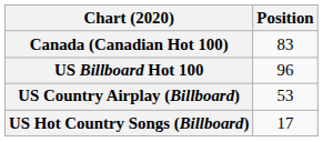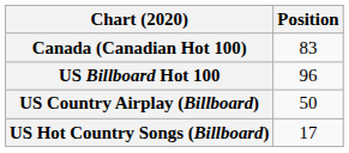 <table class="wikitable sortable plainrowheaders" style="text-align:center">
 <tr>
 <th scope="col">Chart (2020)</th>
 <th scope="col">Position</th>
 </tr>
 <tr>
 <th scope="row">Canada (Canadian Hot 100)</th>
 <td>83</td>
 </tr>
 <tr>
 <th scope="row">US <em>Billboard</em> Hot 100</th>
 <td>96</td>
 </tr>
 <tr>
 <th scope="row">US Country Airplay (<em>Billboard</em>)</th>
-<td>53</td>
+<td>50</td>
 </tr>
 <tr>
 <th scope="row">US Hot Country Songs (<em>Billboard</em>)</th>
 <td>17</td>
 </tr>
 </table>
